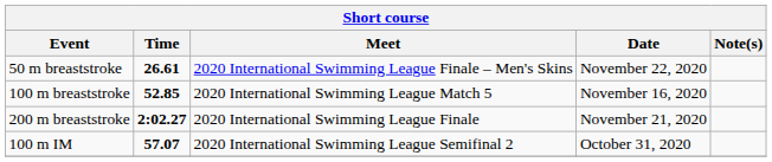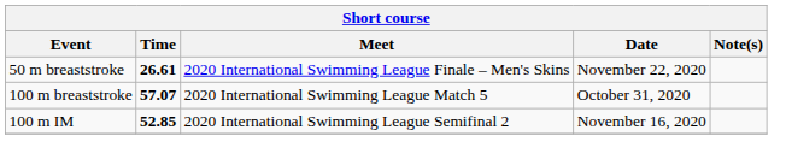 <table class="wikitable">
 <tr style="background:#eee;">
 <th colspan="5"><a href='#'>Short course</a></th>
 </tr>
 <tr style="background:#eee;">
 <th>Event</th>
 <th>Time</th>
 <th>Meet</th>
 <th>Date</th>
 <th>Note(s)</th>
 </tr>
 <tr>
 <td>50 m breaststroke</td>
 <td style="text-align:center;"><strong>26.61</strong></td>
 <td><a href='#'>2020 International Swimming League</a> Finale – Men's Skins</td>
 <td>November 22, 2020</td>
 <td></td>
 </tr>
 <tr>
 <td>100 m breaststroke</td>
-<td style="text-align:center;"><strong>52.85</strong></td>
+<td style="text-align:center;"><strong>57.07</strong></td>
 <td>2020 International Swimming League Match 5</td>
-<td>November 16, 2020</td>
-<td></td>
-</tr>
-<tr>
-<td>200 m breaststroke</td>
-<td style="text-align:center;"><strong>2:02.27</strong></td>
-<td>2020 International Swimming League Finale</td>
-<td>November 21, 2020</td>
+<td>October 31, 2020</td>
 <td></td>
 </tr>
 <tr>
 <td>100 m IM</td>
-<td style="text-align:center;"><strong>57.07</strong></td>
+<td style="text-align:center;"><strong>52.85</strong></td>
 <td>2020 International Swimming League Semifinal 2</td>
-<td>October 31, 2020</td>
+<td>November 16, 2020</td>
 <td></td>
 </tr>
 <tr>
 </tr>
 </table>
